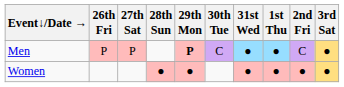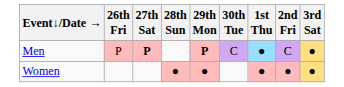 <table class="wikitable" style="margin:0.5em auto; font-size:90%; line-height:1.25em; text-align:center;">
 <tr>
 <th>Event↓/Date →</th>
 <th>26th<br>Fri</th>
 <th>27th<br>Sat</th>
 <th>28th<br>Sun</th>
 <th>29th<br>Mon</th>
 <th>30th<br>Tue</th>
-<th>31st<br>Wed</th>
 <th>1st<br>Thu</th>
 <th>2nd<br>Fri</th>
 <th>3rd<br>Sat</th>
 </tr>
 <tr>
 <td align="left"><a href='#'>Men</a></td>
 <td bgcolor="#FFBBBB">P</td>
-<td bgcolor="#FFBBBB">P</td>
+<td bgcolor="#FFBBBB"><strong>P</strong></td>
 <td></td>
 <td bgcolor="#FFBBBB"><strong>P</strong></td>
 <td bgcolor="#D0A9F5">C</td>
-<td bgcolor="#97DEFF">●</td>
 <td bgcolor="#97DEFF">●</td>
 <td bgcolor="#D0A9F5">C</td>
 <td bgcolor="#FFDF80">●</td>
 </tr>
 <tr>
 <td align="left"><a href='#'>Women</a></td>
 <td></td>
 <td></td>
 <td bgcolor="#FFBBBB">●</td>
 <td bgcolor="#FFBBBB">●</td>
 <td></td>
 <td bgcolor="#FFBBBB">●</td>
 <td bgcolor="#FFBBBB">●</td>
-<td bgcolor="#FFBBBB">●</td>
 <td bgcolor="#FFDF80">●</td>
 </tr>
 </table>
